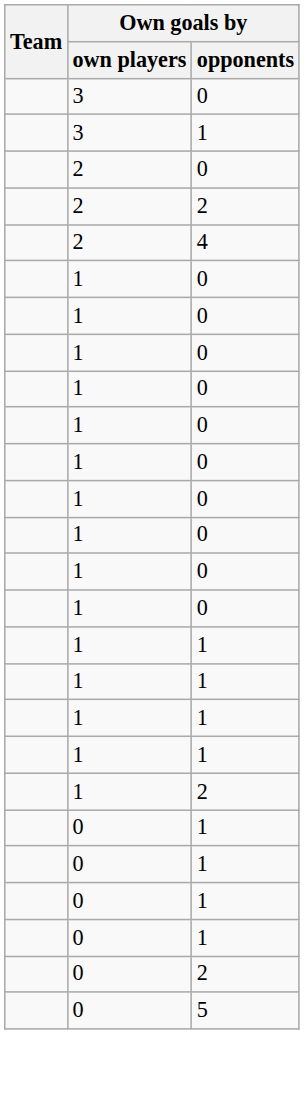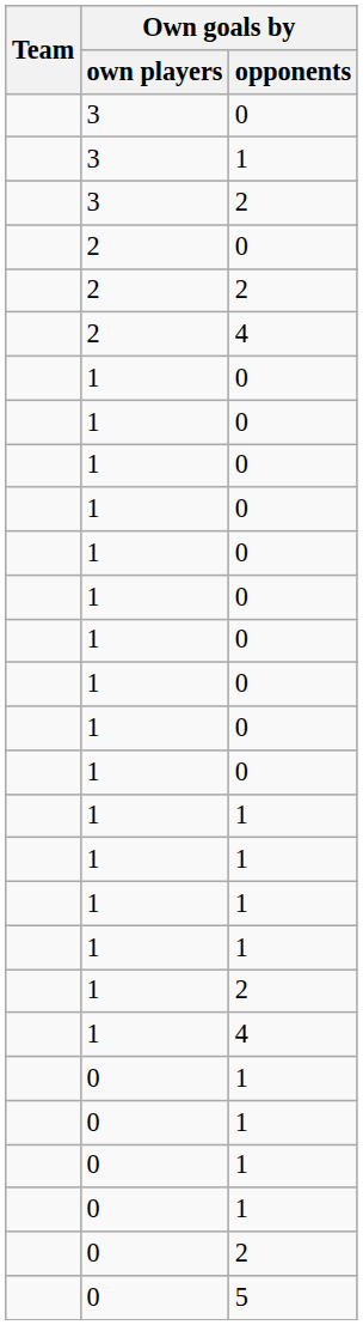 <table class="wikitable sortable" style="font-size:90%;">
 <tr>
 <th rowspan=2>Team</th>
 <th colspan=2>Own goals by</th>
 </tr>
 <tr>
 <th>own players</th>
 <th>opponents</th>
 </tr>
 <tr>
 <td></td>
 <td>3</td>
 <td>0</td>
 </tr>
 <tr>
 <td></td>
 <td>3</td>
 <td>1</td>
+</tr>
+<tr>
+<td></td>
+<td>3</td>
+<td>2</td>
 </tr>
 <tr>
 <td></td>
 <td>2</td>
 <td>0</td>
 </tr>
 <tr>
 <td></td>
 <td>2</td>
 <td>2</td>
 </tr>
 <tr>
 <td></td>
 <td>2</td>
 <td>4</td>
 </tr>
 <tr>
 <td></td>
 <td>1</td>
 <td>0</td>
 </tr>
 <tr>
 <td></td>
 <td>1</td>
 <td>0</td>
 </tr>
 <tr>
 <td></td>
 <td>1</td>
 <td>0</td>
 </tr>
 <tr>
 <td></td>
 <td>1</td>
 <td>0</td>
 </tr>
 <tr>
 <td></td>
 <td>1</td>
 <td>0</td>
 </tr>
 <tr>
 <td></td>
 <td>1</td>
 <td>0</td>
 </tr>
 <tr>
 <td></td>
 <td>1</td>
 <td>0</td>
 </tr>
 <tr>
 <td></td>
 <td>1</td>
 <td>0</td>
 </tr>
 <tr>
 <td></td>
 <td>1</td>
 <td>0</td>
 </tr>
 <tr>
 <td></td>
 <td>1</td>
 <td>0</td>
 </tr>
 <tr>
 <td></td>
 <td>1</td>
 <td>1</td>
 </tr>
 <tr>
 <td></td>
 <td>1</td>
 <td>1</td>
 </tr>
 <tr>
 <td></td>
 <td>1</td>
 <td>1</td>
 </tr>
 <tr>
 <td></td>
 <td>1</td>
 <td>1</td>
 </tr>
 <tr>
 <td></td>
 <td>1</td>
 <td>2</td>
 </tr>
 <tr>
 <td></td>
+<td>1</td>
+<td>4</td>
+</tr>
+<tr>
+<td></td>
 <td>0</td>
 <td>1</td>
 </tr>
 <tr>
 <td></td>
 <td>0</td>
 <td>1</td>
 </tr>
 <tr>
 <td></td>
 <td>0</td>
 <td>1</td>
 </tr>
 <tr>
 <td></td>
 <td>0</td>
 <td>1</td>
 </tr>
 <tr>
 <td></td>
 <td>0</td>
 <td>2</td>
 </tr>
 <tr>
 <td></td>
 <td>0</td>
 <td>5</td>
 </tr>
 </table>
